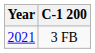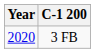 <table class="wikitable" style="text-align:center;">
 <tr>
 <th>Year</th>
 <th>C-1 200</th>
 </tr>
 <tr>
-<td><a href='#'>2021</a></td>
+<td><a href='#'>2020</a></td>
 <td>3 FB</td>
 </tr>
 </table>
